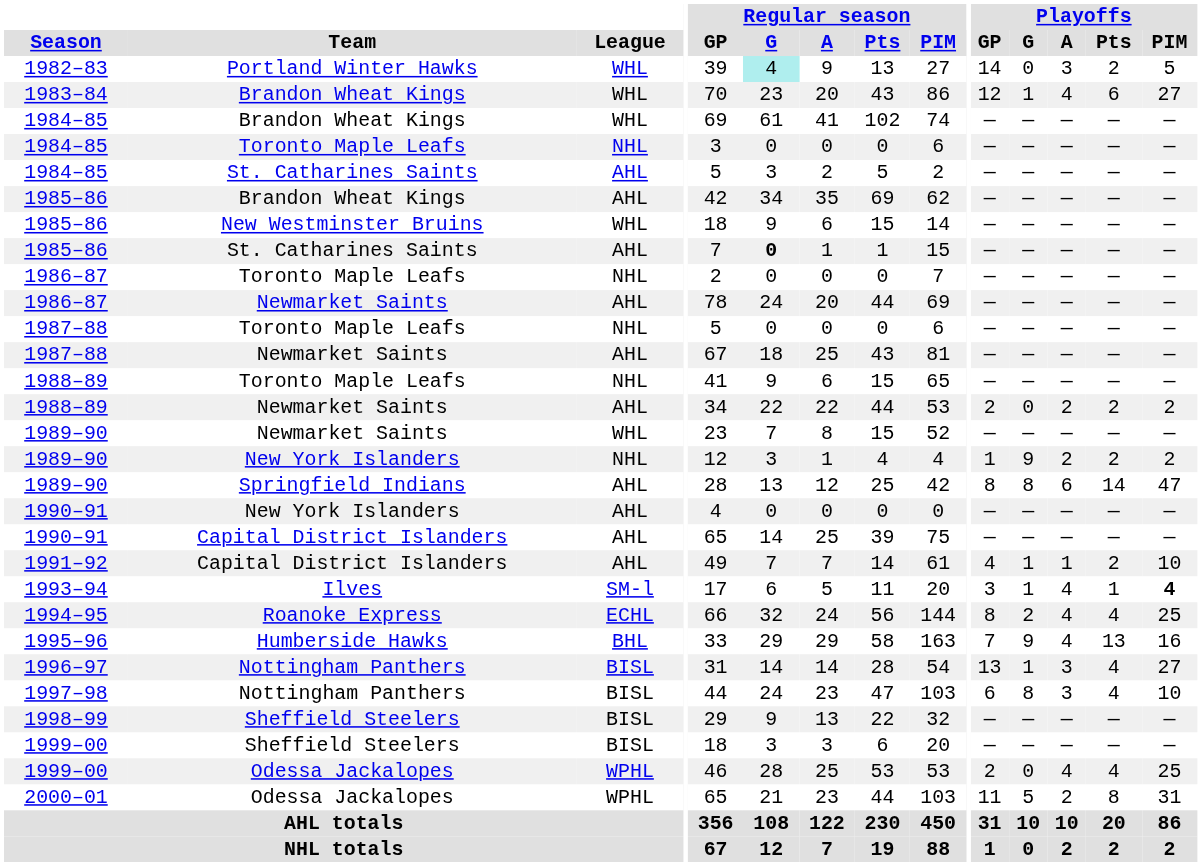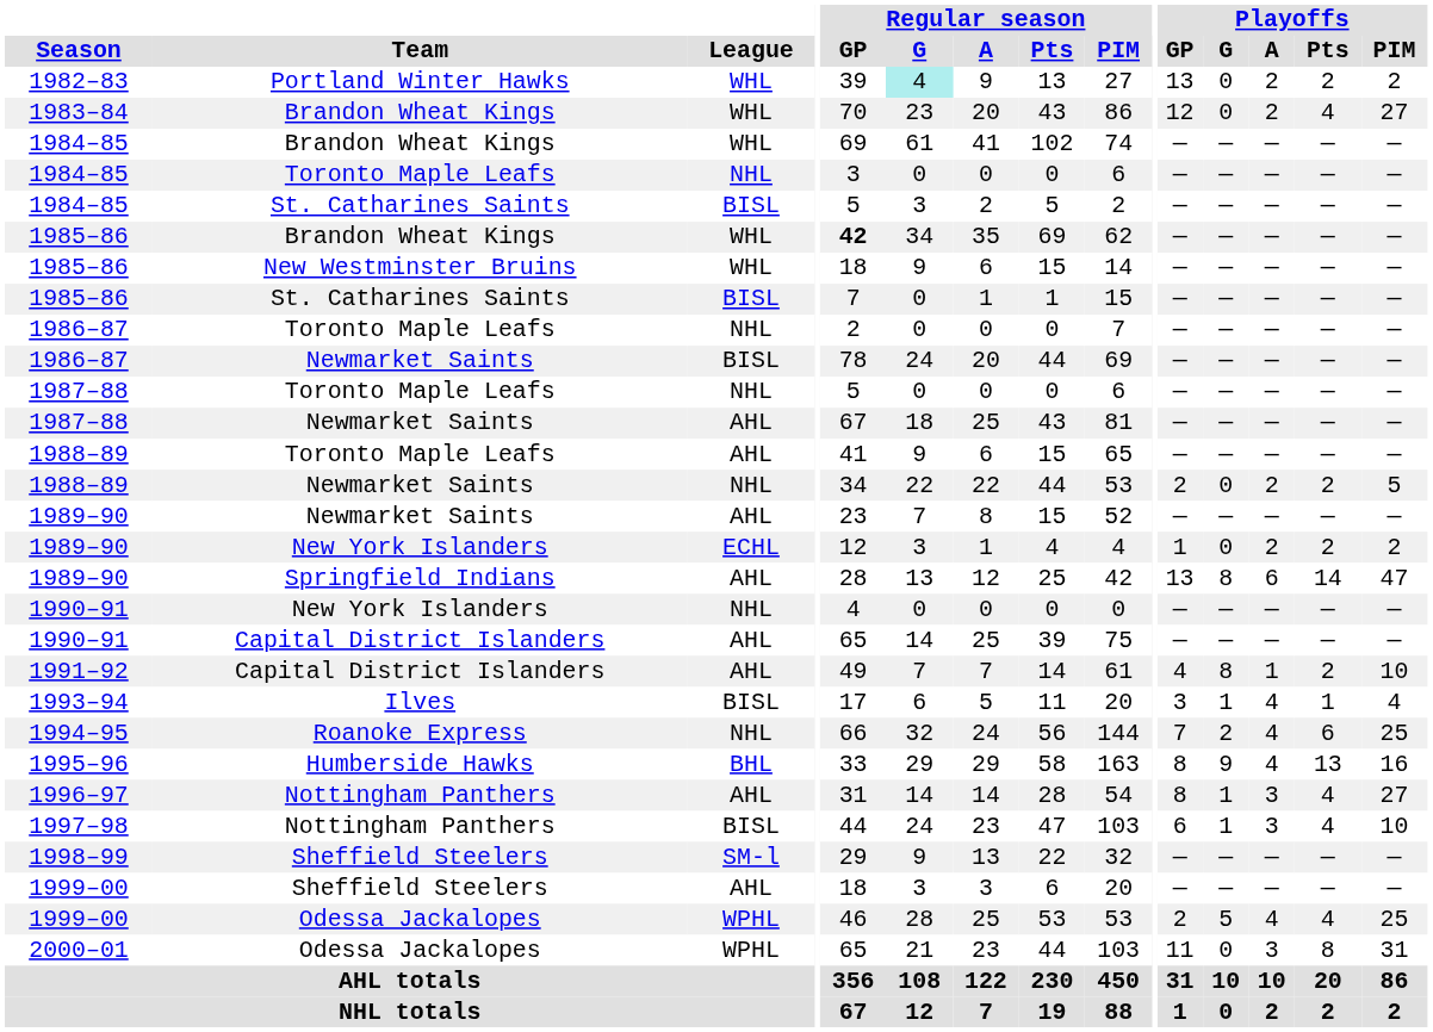 <table border="0" cellpadding="1" cellspacing="0" style="text-align:center; width:60em">
 <tr bgcolor="#e0e0e0">
 <th colspan="3" bgcolor="#ffffff"></th>
 <th rowspan="100" bgcolor="#ffffff"></th>
 <th colspan="5"><a href='#'>Regular season</a></th>
 <th rowspan="100" bgcolor="#ffffff"></th>
 <th colspan="5"><a href='#'>Playoffs</a></th>
 </tr>
 <tr bgcolor="#e0e0e0">
 <th><a href='#'>Season</a></th>
 <th>Team</th>
 <th>League</th>
 <th>GP</th>
 <th><a href='#'>G</a></th>
 <th><a href='#'>A</a></th>
 <th><a href='#'>Pts</a></th>
 <th><a href='#'>PIM</a></th>
 <th>GP</th>
 <th>G</th>
 <th>A</th>
 <th>Pts</th>
 <th>PIM</th>
 </tr>
 <tr>
 <td><a href='#'>1982–83</a></td>
 <td><a href='#'>Portland Winter Hawks</a></td>
 <td><a href='#'>WHL</a></td>
 <td>39</td>
 <td style="background: paleturquoise;">4</td>
 <td>9</td>
 <td>13</td>
 <td>27</td>
-<td>14</td>
+<td>13</td>
 <td>0</td>
-<td>3</td>
 <td>2</td>
-<td>5</td>
+<td>2</td>
+<td>2</td>
 </tr>
 <tr bgcolor="#f0f0f0">
 <td><a href='#'>1983–84</a></td>
 <td><a href='#'>Brandon Wheat Kings</a></td>
 <td>WHL</td>
 <td>70</td>
 <td>23</td>
 <td>20</td>
 <td>43</td>
 <td>86</td>
 <td>12</td>
-<td>1</td>
+<td>0</td>
+<td>2</td>
 <td>4</td>
-<td>6</td>
 <td>27</td>
 </tr>
 <tr>
 <td><a href='#'>1984–85</a></td>
 <td>Brandon Wheat Kings</td>
 <td>WHL</td>
 <td>69</td>
 <td>61</td>
 <td>41</td>
 <td>102</td>
 <td>74</td>
 <td>—</td>
 <td>—</td>
 <td>—</td>
 <td>—</td>
 <td>—</td>
 </tr>
 <tr bgcolor="#f0f0f0">
 <td><a href='#'>1984–85</a></td>
 <td><a href='#'>Toronto Maple Leafs</a></td>
 <td><a href='#'>NHL</a></td>
 <td>3</td>
 <td>0</td>
 <td>0</td>
 <td>0</td>
 <td>6</td>
 <td>—</td>
 <td>—</td>
 <td>—</td>
 <td>—</td>
 <td>—</td>
 </tr>
 <tr>
 <td><a href='#'>1984–85</a></td>
 <td><a href='#'>St. Catharines Saints</a></td>
-<td><a href='#'>AHL</a></td>
+<td><a href='#'>BISL</a></td>
 <td>5</td>
 <td>3</td>
 <td>2</td>
 <td>5</td>
 <td>2</td>
 <td>—</td>
 <td>—</td>
 <td>—</td>
 <td>—</td>
 <td>—</td>
 </tr>
 <tr bgcolor="#f0f0f0">
 <td><a href='#'>1985–86</a></td>
 <td>Brandon Wheat Kings</td>
-<td>AHL</td>
-<td>42</td>
+<td>WHL</td>
+<td><strong>42</strong></td>
 <td>34</td>
 <td>35</td>
 <td>69</td>
 <td>62</td>
 <td>—</td>
 <td>—</td>
 <td>—</td>
 <td>—</td>
 <td>—</td>
 </tr>
 <tr>
 <td><a href='#'>1985–86</a></td>
 <td><a href='#'>New Westminster Bruins</a></td>
 <td>WHL</td>
 <td>18</td>
 <td>9</td>
 <td>6</td>
 <td>15</td>
 <td>14</td>
 <td>—</td>
 <td>—</td>
 <td>—</td>
 <td>—</td>
 <td>—</td>
 </tr>
 <tr bgcolor="#f0f0f0">
 <td><a href='#'>1985–86</a></td>
 <td>St. Catharines Saints</td>
-<td>AHL</td>
+<td><a href='#'>BISL</a></td>
 <td>7</td>
-<td><strong>0</strong></td>
+<td>0</td>
 <td>1</td>
 <td>1</td>
 <td>15</td>
 <td>—</td>
 <td>—</td>
 <td>—</td>
 <td>—</td>
 <td>—</td>
 </tr>
 <tr>
 <td><a href='#'>1986–87</a></td>
 <td>Toronto Maple Leafs</td>
 <td>NHL</td>
 <td>2</td>
 <td>0</td>
 <td>0</td>
 <td>0</td>
 <td>7</td>
 <td>—</td>
 <td>—</td>
 <td>—</td>
 <td>—</td>
 <td>—</td>
 </tr>
 <tr bgcolor="#f0f0f0">
 <td><a href='#'>1986–87</a></td>
 <td><a href='#'>Newmarket Saints</a></td>
-<td>AHL</td>
+<td>BISL</td>
 <td>78</td>
 <td>24</td>
 <td>20</td>
 <td>44</td>
 <td>69</td>
 <td>—</td>
 <td>—</td>
 <td>—</td>
 <td>—</td>
 <td>—</td>
 </tr>
 <tr>
 <td><a href='#'>1987–88</a></td>
 <td>Toronto Maple Leafs</td>
 <td>NHL</td>
 <td>5</td>
 <td>0</td>
 <td>0</td>
 <td>0</td>
 <td>6</td>
 <td>—</td>
 <td>—</td>
 <td>—</td>
 <td>—</td>
 <td>—</td>
 </tr>
 <tr bgcolor="#f0f0f0">
 <td><a href='#'>1987–88</a></td>
 <td>Newmarket Saints</td>
 <td>AHL</td>
 <td>67</td>
 <td>18</td>
 <td>25</td>
 <td>43</td>
 <td>81</td>
 <td>—</td>
 <td>—</td>
 <td>—</td>
 <td>—</td>
 <td>—</td>
 </tr>
 <tr>
 <td><a href='#'>1988–89</a></td>
 <td>Toronto Maple Leafs</td>
-<td>NHL</td>
+<td>AHL</td>
 <td>41</td>
 <td>9</td>
 <td>6</td>
 <td>15</td>
 <td>65</td>
 <td>—</td>
 <td>—</td>
 <td>—</td>
 <td>—</td>
 <td>—</td>
 </tr>
 <tr bgcolor="#f0f0f0">
 <td><a href='#'>1988–89</a></td>
 <td>Newmarket Saints</td>
-<td>AHL</td>
+<td>NHL</td>
 <td>34</td>
 <td>22</td>
 <td>22</td>
 <td>44</td>
 <td>53</td>
 <td>2</td>
 <td>0</td>
 <td>2</td>
 <td>2</td>
-<td>2</td>
+<td>5</td>
 </tr>
 <tr>
 <td><a href='#'>1989–90</a></td>
 <td>Newmarket Saints</td>
-<td>WHL</td>
+<td>AHL</td>
 <td>23</td>
 <td>7</td>
 <td>8</td>
 <td>15</td>
 <td>52</td>
 <td>—</td>
 <td>—</td>
 <td>—</td>
 <td>—</td>
 <td>—</td>
 </tr>
 <tr bgcolor="#f0f0f0">
 <td><a href='#'>1989–90</a></td>
 <td><a href='#'>New York Islanders</a></td>
-<td>NHL</td>
+<td><a href='#'>ECHL</a></td>
 <td>12</td>
 <td>3</td>
 <td>1</td>
 <td>4</td>
 <td>4</td>
 <td>1</td>
-<td>9</td>
+<td>0</td>
 <td>2</td>
 <td>2</td>
 <td>2</td>
 </tr>
 <tr>
 <td><a href='#'>1989–90</a></td>
 <td><a href='#'>Springfield Indians</a></td>
 <td>AHL</td>
 <td>28</td>
 <td>13</td>
 <td>12</td>
 <td>25</td>
 <td>42</td>
-<td>8</td>
+<td>13</td>
 <td>8</td>
 <td>6</td>
 <td>14</td>
 <td>47</td>
 </tr>
 <tr bgcolor="#f0f0f0">
 <td><a href='#'>1990–91</a></td>
 <td>New York Islanders</td>
-<td>AHL</td>
+<td>NHL</td>
 <td>4</td>
 <td>0</td>
 <td>0</td>
 <td>0</td>
 <td>0</td>
 <td>—</td>
 <td>—</td>
 <td>—</td>
 <td>—</td>
 <td>—</td>
 </tr>
 <tr>
 <td><a href='#'>1990–91</a></td>
 <td><a href='#'>Capital District Islanders</a></td>
 <td>AHL</td>
 <td>65</td>
 <td>14</td>
 <td>25</td>
 <td>39</td>
 <td>75</td>
 <td>—</td>
 <td>—</td>
 <td>—</td>
 <td>—</td>
 <td>—</td>
 </tr>
 <tr bgcolor="#f0f0f0">
 <td><a href='#'>1991–92</a></td>
 <td>Capital District Islanders</td>
 <td>AHL</td>
 <td>49</td>
 <td>7</td>
 <td>7</td>
 <td>14</td>
 <td>61</td>
 <td>4</td>
-<td>1</td>
+<td>8</td>
 <td>1</td>
 <td>2</td>
 <td>10</td>
 </tr>
 <tr>
 <td><a href='#'>1993–94</a></td>
 <td><a href='#'>Ilves</a></td>
-<td><a href='#'>SM-l</a></td>
+<td>BISL</td>
 <td>17</td>
 <td>6</td>
 <td>5</td>
 <td>11</td>
 <td>20</td>
 <td>3</td>
 <td>1</td>
 <td>4</td>
 <td>1</td>
-<td><strong>4</strong></td>
+<td>4</td>
 </tr>
 <tr bgcolor="#f0f0f0">
 <td><a href='#'>1994–95</a></td>
 <td><a href='#'>Roanoke Express</a></td>
-<td><a href='#'>ECHL</a></td>
+<td>NHL</td>
 <td>66</td>
 <td>32</td>
 <td>24</td>
 <td>56</td>
 <td>144</td>
-<td>8</td>
+<td>7</td>
 <td>2</td>
 <td>4</td>
-<td>4</td>
+<td>6</td>
 <td>25</td>
 </tr>
 <tr>
 <td><a href='#'>1995–96</a></td>
 <td><a href='#'>Humberside Hawks</a></td>
 <td><a href='#'>BHL</a></td>
 <td>33</td>
 <td>29</td>
 <td>29</td>
 <td>58</td>
 <td>163</td>
-<td>7</td>
+<td>8</td>
 <td>9</td>
 <td>4</td>
 <td>13</td>
 <td>16</td>
 </tr>
 <tr bgcolor="#f0f0f0">
 <td><a href='#'>1996–97</a></td>
 <td><a href='#'>Nottingham Panthers</a></td>
-<td><a href='#'>BISL</a></td>
+<td>AHL</td>
 <td>31</td>
 <td>14</td>
 <td>14</td>
 <td>28</td>
 <td>54</td>
-<td>13</td>
+<td>8</td>
 <td>1</td>
 <td>3</td>
 <td>4</td>
 <td>27</td>
 </tr>
 <tr>
 <td><a href='#'>1997–98</a></td>
 <td>Nottingham Panthers</td>
 <td>BISL</td>
 <td>44</td>
 <td>24</td>
 <td>23</td>
 <td>47</td>
 <td>103</td>
 <td>6</td>
-<td>8</td>
+<td>1</td>
 <td>3</td>
 <td>4</td>
 <td>10</td>
 </tr>
 <tr bgcolor="#f0f0f0">
 <td><a href='#'>1998–99</a></td>
 <td><a href='#'>Sheffield Steelers</a></td>
-<td>BISL</td>
+<td><a href='#'>SM-l</a></td>
 <td>29</td>
 <td>9</td>
 <td>13</td>
 <td>22</td>
 <td>32</td>
 <td>—</td>
 <td>—</td>
 <td>—</td>
 <td>—</td>
 <td>—</td>
 </tr>
 <tr>
 <td><a href='#'>1999–00</a></td>
 <td>Sheffield Steelers</td>
-<td>BISL</td>
+<td>AHL</td>
 <td>18</td>
 <td>3</td>
 <td>3</td>
 <td>6</td>
 <td>20</td>
 <td>—</td>
 <td>—</td>
 <td>—</td>
 <td>—</td>
 <td>—</td>
 </tr>
 <tr bgcolor="#f0f0f0">
 <td><a href='#'>1999–00</a></td>
 <td><a href='#'>Odessa Jackalopes</a></td>
 <td><a href='#'>WPHL</a></td>
 <td>46</td>
 <td>28</td>
 <td>25</td>
 <td>53</td>
 <td>53</td>
 <td>2</td>
-<td>0</td>
+<td>5</td>
 <td>4</td>
 <td>4</td>
 <td>25</td>
 </tr>
 <tr>
 <td><a href='#'>2000–01</a></td>
 <td>Odessa Jackalopes</td>
 <td>WPHL</td>
 <td>65</td>
 <td>21</td>
 <td>23</td>
 <td>44</td>
 <td>103</td>
 <td>11</td>
-<td>5</td>
-<td>2</td>
+<td>0</td>
+<td>3</td>
 <td>8</td>
 <td>31</td>
 </tr>
 <tr bgcolor="#e0e0e0">
 <th colspan="3">AHL totals</th>
 <th>356</th>
 <th>108</th>
 <th>122</th>
 <th>230</th>
 <th>450</th>
 <th>31</th>
 <th>10</th>
 <th>10</th>
 <th>20</th>
 <th>86</th>
 </tr>
 <tr bgcolor="#e0e0e0">
 <th colspan="3">NHL totals</th>
 <th>67</th>
 <th>12</th>
 <th>7</th>
 <th>19</th>
 <th>88</th>
 <th>1</th>
 <th>0</th>
 <th>2</th>
 <th>2</th>
 <th>2</th>
 </tr>
 </table>
